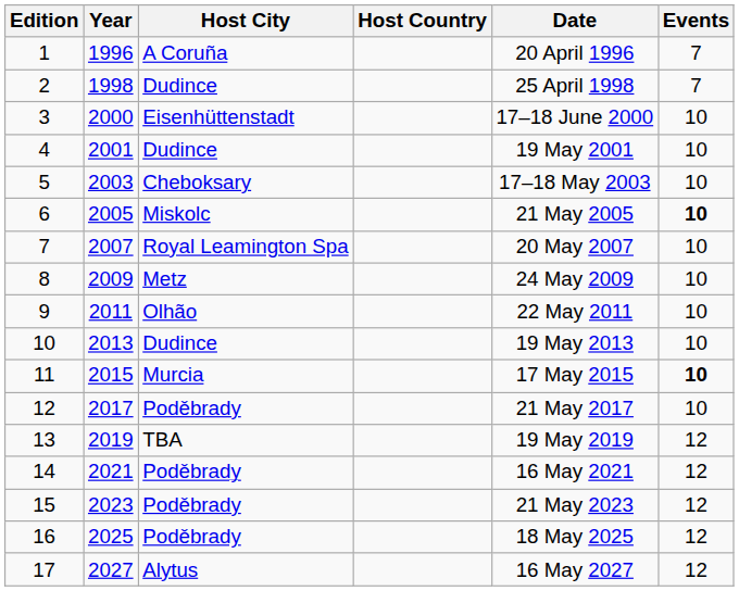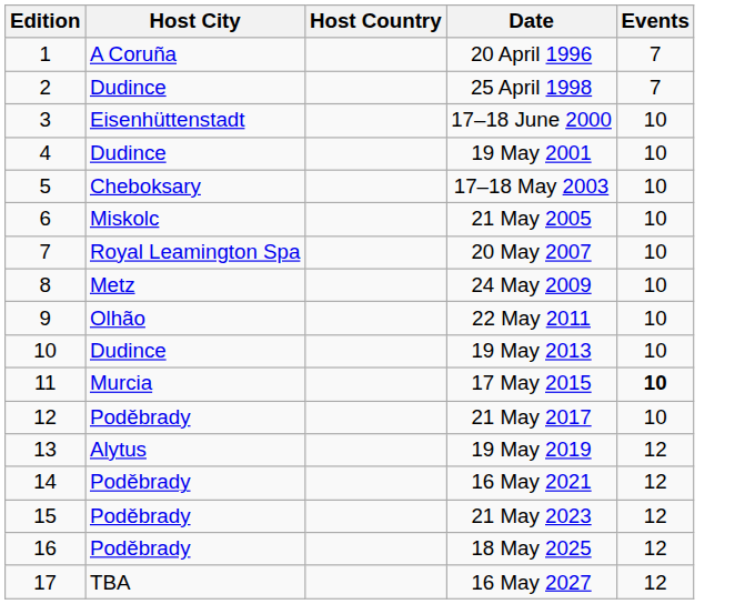 <table class="wikitable" style=" text-align:center;">
 <tr>
 <th>Edition</th>
-<th>Year</th>
 <th>Host City</th>
 <th>Host Country</th>
 <th>Date</th>
 <th>Events</th>
 </tr>
 <tr>
 <td>1</td>
-<td><a href='#'>1996</a></td>
 <td align=left><a href='#'>A Coruña</a></td>
 <td align=left></td>
 <td>20 April <a href='#'>1996</a></td>
 <td>7</td>
 </tr>
 <tr>
 <td>2</td>
-<td><a href='#'>1998</a></td>
 <td align=left><a href='#'>Dudince</a></td>
 <td align=left></td>
 <td>25 April <a href='#'>1998</a></td>
 <td>7</td>
 </tr>
 <tr>
 <td>3</td>
-<td><a href='#'>2000</a></td>
 <td align=left><a href='#'>Eisenhüttenstadt</a></td>
 <td align=left></td>
 <td>17–18 June <a href='#'>2000</a></td>
 <td>10</td>
 </tr>
 <tr>
 <td>4</td>
-<td><a href='#'>2001</a></td>
 <td align=left><a href='#'>Dudince</a></td>
 <td align=left></td>
 <td>19 May <a href='#'>2001</a></td>
 <td>10</td>
 </tr>
 <tr>
 <td>5</td>
-<td><a href='#'>2003</a></td>
 <td align=left><a href='#'>Cheboksary</a></td>
 <td align=left></td>
 <td>17–18 May <a href='#'>2003</a></td>
 <td>10</td>
 </tr>
 <tr>
 <td>6</td>
-<td><a href='#'>2005</a></td>
 <td align=left><a href='#'>Miskolc</a></td>
 <td align=left></td>
 <td>21 May <a href='#'>2005</a></td>
-<td><strong>10</strong></td>
+<td>10</td>
 </tr>
 <tr>
 <td>7</td>
-<td><a href='#'>2007</a></td>
 <td align=left><a href='#'>Royal Leamington Spa</a></td>
 <td align=left></td>
 <td>20 May <a href='#'>2007</a></td>
 <td>10</td>
 </tr>
 <tr>
 <td>8</td>
-<td><a href='#'>2009</a></td>
 <td align=left><a href='#'>Metz</a></td>
 <td align=left></td>
 <td>24 May <a href='#'>2009</a></td>
 <td>10</td>
 </tr>
 <tr>
 <td>9</td>
-<td><a href='#'>2011</a></td>
 <td align=left><a href='#'>Olhão</a></td>
 <td align=left></td>
 <td>22 May <a href='#'>2011</a></td>
 <td>10</td>
 </tr>
 <tr>
 <td>10</td>
-<td><a href='#'>2013</a></td>
 <td align=left><a href='#'>Dudince</a></td>
 <td align=left></td>
 <td>19 May <a href='#'>2013</a></td>
 <td>10</td>
 </tr>
 <tr>
 <td>11</td>
-<td><a href='#'>2015</a></td>
 <td align=left><a href='#'>Murcia</a></td>
 <td align=left></td>
 <td>17 May <a href='#'>2015</a></td>
 <td><strong>10</strong></td>
 </tr>
 <tr>
 <td>12</td>
-<td><a href='#'>2017</a></td>
 <td align=left><a href='#'>Poděbrady</a></td>
 <td align=left></td>
 <td>21 May <a href='#'>2017</a></td>
 <td>10</td>
 </tr>
 <tr>
 <td>13</td>
-<td><a href='#'>2019</a></td>
-<td align=left>TBA</td>
+<td align=left><a href='#'>Alytus</a></td>
 <td align=left></td>
 <td>19 May <a href='#'>2019</a></td>
 <td>12</td>
 </tr>
 <tr>
 <td>14</td>
-<td><a href='#'>2021</a></td>
 <td align=left><a href='#'>Poděbrady</a></td>
 <td align=left></td>
 <td>16 May <a href='#'>2021</a></td>
 <td>12</td>
 </tr>
 <tr>
 <td>15</td>
-<td><a href='#'>2023</a></td>
 <td align=left><a href='#'>Poděbrady</a></td>
 <td align=left></td>
 <td>21 May <a href='#'>2023</a></td>
 <td>12</td>
 </tr>
 <tr>
 <td>16</td>
-<td><a href='#'>2025</a></td>
 <td align=left><a href='#'>Poděbrady</a></td>
 <td align=left></td>
 <td>18 May <a href='#'>2025</a></td>
 <td>12</td>
 </tr>
 <tr>
 <td>17</td>
-<td><a href='#'>2027</a></td>
-<td align=left><a href='#'>Alytus</a></td>
+<td align=left>TBA</td>
 <td align=left></td>
 <td>16 May <a href='#'>2027</a></td>
 <td>12</td>
 </tr>
 </table>
